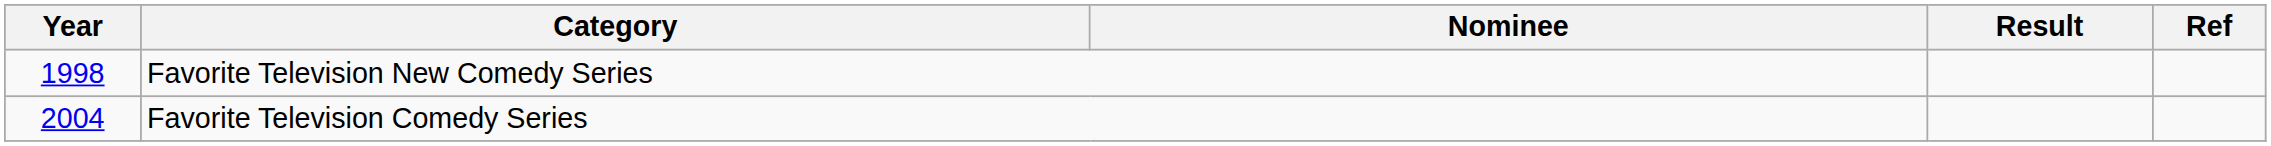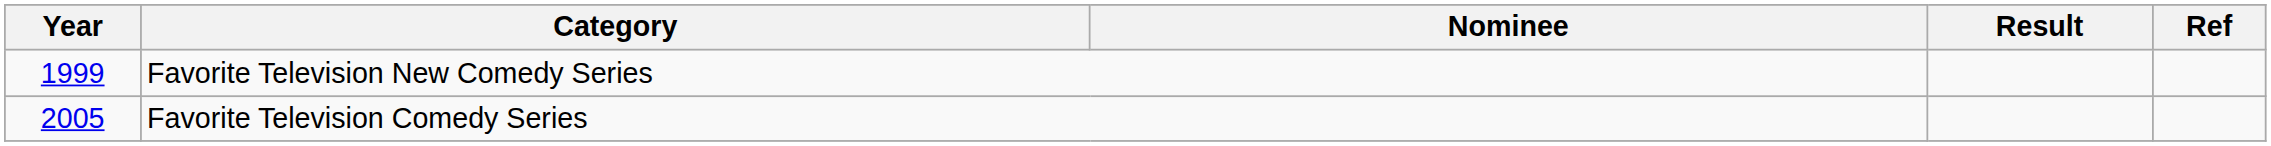 <table class="wikitable" style="width:100%;">
 <tr>
 <th style="width:6%;">Year</th>
 <th style="width:42%;">Category</th>
 <th style="width:37%;">Nominee</th>
 <th style="width:10%;">Result</th>
 <th style="width:5%;">Ref</th>
 </tr>
 <tr>
-<td style="text-align:center;"><a href='#'>1998</a></td>
+<td style="text-align:center;"><a href='#'>1999</a></td>
 <td colspan="2">Favorite Television New Comedy Series</td>
 <td></td>
 <td style="text-align:center;"></td>
 </tr>
 <tr>
-<td style="text-align:center;"><a href='#'>2004</a></td>
+<td style="text-align:center;"><a href='#'>2005</a></td>
 <td colspan="2">Favorite Television Comedy Series</td>
 <td></td>
 <td style="text-align:center;"></td>
 </tr>
 </table>
